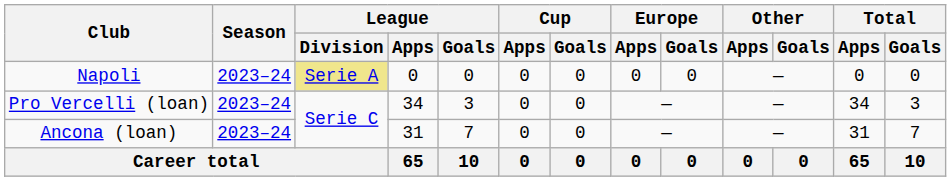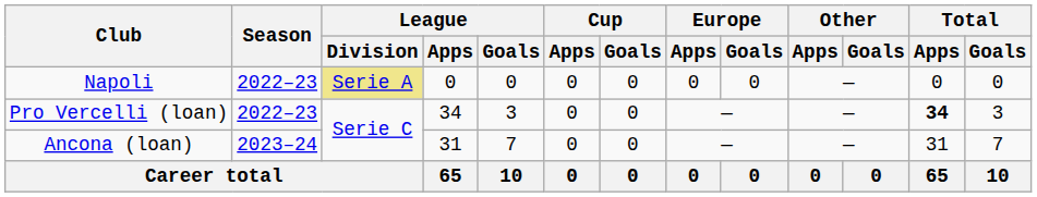 <table class="wikitable" style="text-align:center">
 <tr>
 <th rowspan="2">Club</th>
 <th rowspan="2">Season</th>
 <th colspan="3">League</th>
 <th colspan="2">Cup</th>
 <th colspan="2">Europe</th>
 <th colspan="2">Other</th>
 <th colspan="2">Total</th>
 </tr>
 <tr>
 <th>Division</th>
 <th>Apps</th>
 <th>Goals</th>
 <th>Apps</th>
 <th>Goals</th>
 <th>Apps</th>
 <th>Goals</th>
 <th>Apps</th>
 <th>Goals</th>
 <th>Apps</th>
 <th>Goals</th>
 </tr>
 <tr>
 <td><a href='#'>Napoli</a></td>
-<td><a href='#'>2023–24</a></td>
+<td><a href='#'>2022–23</a></td>
 <td style="background: khaki;"><a href='#'>Serie A</a></td>
 <td>0</td>
 <td>0</td>
 <td>0</td>
 <td>0</td>
 <td>0</td>
 <td>0</td>
 <td colspan="2">—</td>
 <td>0</td>
 <td>0</td>
 </tr>
 <tr>
 <td><a href='#'>Pro Vercelli</a> (loan)</td>
-<td><a href='#'>2023–24</a></td>
+<td><a href='#'>2022–23</a></td>
 <td rowspan="2"><a href='#'>Serie C</a></td>
 <td>34</td>
 <td>3</td>
 <td>0</td>
 <td>0</td>
 <td colspan="2">—</td>
 <td colspan="2">—</td>
-<td>34</td>
+<td><strong>34</strong></td>
 <td>3</td>
 </tr>
 <tr>
 <td><a href='#'>Ancona</a> (loan)</td>
 <td><a href='#'>2023–24</a></td>
 <td>31</td>
 <td>7</td>
 <td>0</td>
 <td>0</td>
 <td colspan="2">—</td>
 <td colspan="2">—</td>
 <td>31</td>
 <td>7</td>
 </tr>
 <tr>
 <th colspan="3">Career total</th>
 <th>65</th>
 <th>10</th>
 <th>0</th>
 <th>0</th>
 <th>0</th>
 <th>0</th>
 <th>0</th>
 <th>0</th>
 <th>65</th>
 <th>10</th>
 </tr>
 </table>
